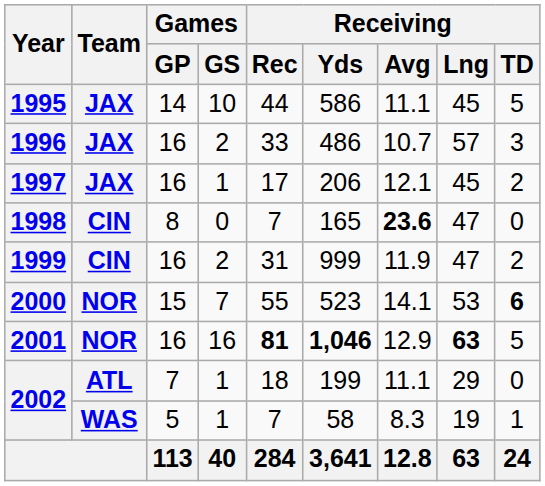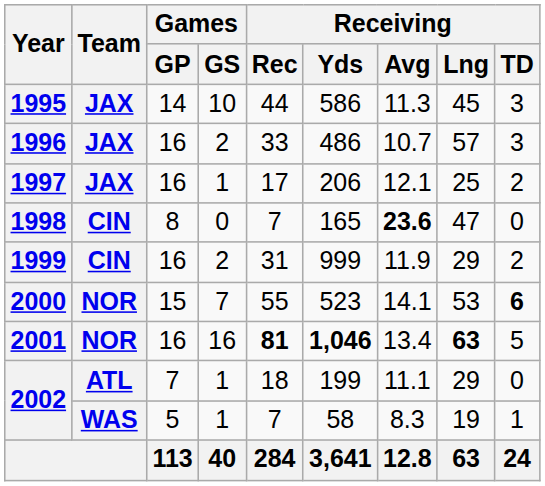 <table class="wikitable" style="text-align:center">
 <tr>
 <th rowspan="2">Year</th>
 <th rowspan="2">Team</th>
 <th colspan="2">Games</th>
 <th colspan="5">Receiving</th>
 </tr>
 <tr>
 <th>GP</th>
 <th>GS</th>
 <th>Rec</th>
 <th>Yds</th>
 <th>Avg</th>
 <th>Lng</th>
 <th>TD</th>
 </tr>
 <tr>
 <th><a href='#'>1995</a></th>
 <th><a href='#'>JAX</a></th>
 <td>14</td>
 <td>10</td>
 <td>44</td>
 <td>586</td>
-<td>11.1</td>
+<td>11.3</td>
 <td>45</td>
-<td>5</td>
+<td>3</td>
 </tr>
 <tr>
 <th><a href='#'>1996</a></th>
 <th><a href='#'>JAX</a></th>
 <td>16</td>
 <td>2</td>
 <td>33</td>
 <td>486</td>
 <td>10.7</td>
 <td>57</td>
 <td>3</td>
 </tr>
 <tr>
 <th><a href='#'>1997</a></th>
 <th><a href='#'>JAX</a></th>
 <td>16</td>
 <td>1</td>
 <td>17</td>
 <td>206</td>
 <td>12.1</td>
-<td>45</td>
+<td>25</td>
 <td>2</td>
 </tr>
 <tr>
 <th><a href='#'>1998</a></th>
 <th><a href='#'>CIN</a></th>
 <td>8</td>
 <td>0</td>
 <td>7</td>
 <td>165</td>
 <td><strong>23.6</strong></td>
 <td>47</td>
 <td>0</td>
 </tr>
 <tr>
 <th><a href='#'>1999</a></th>
 <th><a href='#'>CIN</a></th>
 <td>16</td>
 <td>2</td>
 <td>31</td>
 <td>999</td>
 <td>11.9</td>
-<td>47</td>
+<td>29</td>
 <td>2</td>
 </tr>
 <tr>
 <th><a href='#'>2000</a></th>
 <th><a href='#'>NOR</a></th>
 <td>15</td>
 <td>7</td>
 <td>55</td>
 <td>523</td>
 <td>14.1</td>
 <td>53</td>
 <td><strong>6</strong></td>
 </tr>
 <tr>
 <th><a href='#'>2001</a></th>
 <th><a href='#'>NOR</a></th>
 <td>16</td>
 <td>16</td>
 <td><strong>81</strong></td>
 <td><strong>1,046</strong></td>
-<td>12.9</td>
+<td>13.4</td>
 <td><strong>63</strong></td>
 <td>5</td>
 </tr>
 <tr>
 <th rowspan="2"><a href='#'>2002</a></th>
 <th><a href='#'>ATL</a></th>
 <td>7</td>
 <td>1</td>
 <td>18</td>
 <td>199</td>
 <td>11.1</td>
 <td>29</td>
 <td>0</td>
 </tr>
 <tr>
 <th><a href='#'>WAS</a></th>
 <td>5</td>
 <td>1</td>
 <td>7</td>
 <td>58</td>
 <td>8.3</td>
 <td>19</td>
 <td>1</td>
 </tr>
 <tr>
 <th colspan="2"></th>
 <th>113</th>
 <th>40</th>
 <th>284</th>
 <th>3,641</th>
 <th>12.8</th>
 <th>63</th>
 <th>24</th>
 </tr>
 </table>
